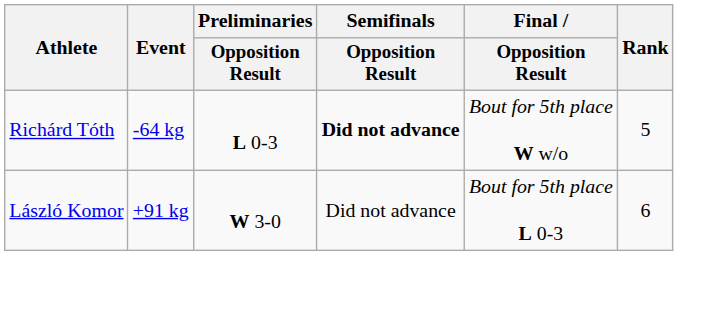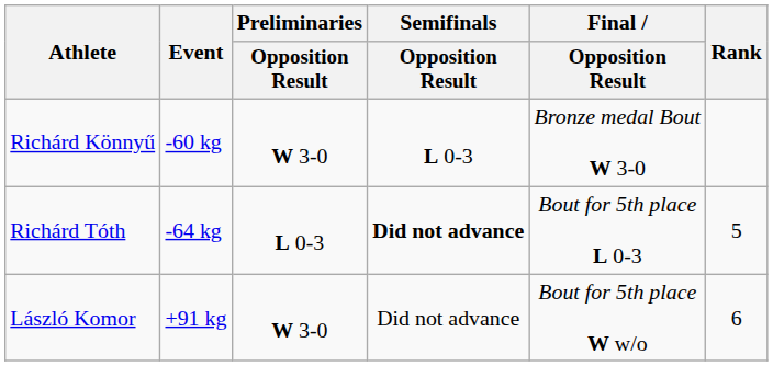 <table class="wikitable" style="font-size:90%;">
 <tr>
 <th rowspan=2>Athlete</th>
 <th rowspan=2>Event</th>
 <th>Preliminaries</th>
 <th>Semifinals</th>
 <th>Final / </th>
 <th rowspan=2>Rank</th>
 </tr>
 <tr style="font-size:95%">
 <th>Opposition<br>Result</th>
 <th>Opposition<br>Result</th>
 <th>Opposition<br>Result</th>
 </tr>
 <tr align=center>
+<td align=left><a href='#'>Richárd Könnyű</a></td>
+<td align=left><a href='#'>-60 kg</a></td>
+<td><br><strong>W</strong> 3-0</td>
+<td><br><strong>L</strong> 0-3</td>
+<td><em>Bronze medal Bout</em><br><br><strong>W</strong> 3-0</td>
+<td></td>
+</tr>
+<tr align=center>
 <td align=left><a href='#'>Richárd Tóth</a></td>
 <td align=left><a href='#'>-64 kg</a></td>
 <td><br><strong>L</strong> 0-3</td>
 <td><strong>Did not advance</strong></td>
-<td><em>Bout for 5th place</em><br><br><strong>W</strong> w/o</td>
+<td><em>Bout for 5th place</em><br><br><strong>L</strong> 0-3</td>
 <td>5</td>
 </tr>
 <tr align=center>
 <td align=left><a href='#'>László Komor</a></td>
 <td align=left><a href='#'>+91 kg</a></td>
 <td><br><strong>W</strong> 3-0</td>
 <td>Did not advance</td>
-<td><em>Bout for 5th place</em><br><br><strong>L</strong> 0-3</td>
+<td><em>Bout for 5th place</em><br><br><strong>W</strong> w/o</td>
 <td>6</td>
 </tr>
 </table>
